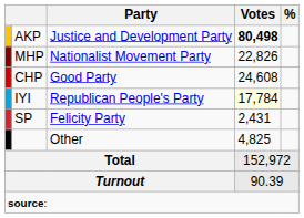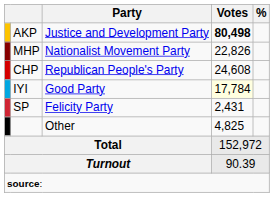 <table class="wikitable">
 <tr>
 <th colspan="2" align="center"></th>
 <th align="center">Party</th>
 <th align="center">Votes</th>
 <th align="center">%</th>
 </tr>
 <tr align="left">
 <td bgcolor="#FDC400" width="1"></td>
 <td>AKP</td>
 <td><a href='#'>Justice and Development Party</a></td>
 <td><strong>80,498</strong></td>
 <td><strong></strong></td>
 </tr>
 <tr align="left">
 <td bgcolor="#870000" width="1"></td>
 <td>MHP</td>
 <td><a href='#'>Nationalist Movement Party</a></td>
 <td>22,826</td>
 <td></td>
 </tr>
 <tr align="left">
 <td bgcolor="#d50000" width="1"></td>
 <td>CHP</td>
-<td><a href='#'>Good Party</a></td>
+<td><a href='#'>Republican People's Party</a></td>
 <td>24,608</td>
 <td></td>
 </tr>
 <tr align="left">
 <td bgcolor="#01A7E1" width="1"></td>
 <td>IYI</td>
-<td><a href='#'>Republican People's Party</a></td>
+<td><a href='#'>Good Party</a></td>
 <td style="background: lightyellow;">17,784</td>
 <td></td>
 </tr>
 <tr align="left">
 <td bgcolor="#D02433" width="1"></td>
 <td>SP</td>
 <td><a href='#'>Felicity Party</a></td>
 <td>2,431</td>
 <td></td>
 </tr>
 <tr align="left">
 <td bgcolor=" " width="1"></td>
 <td></td>
 <td>Other</td>
 <td>4,825</td>
 <td></td>
 </tr>
 <tr align="left" style="background-color:#E9E9E9">
 <th colspan="3" align="center"><strong>Total</strong></th>
 <td colspan="5" align="center">152,972</td>
 </tr>
 <tr align="left" style="background-color:#E9E9E9">
 <th colspan="3" align="center"><em>Turnout</em></th>
 <td colspan="5" align="center">90.39</td>
 </tr>
 <tr>
 <td colspan="9" align="left"><small><strong>source</strong>: </small></td>
 </tr>
 </table>
